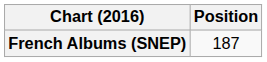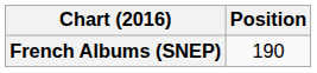 <table class="wikitable plainrowheaders" style="text-align:center">
 <tr>
 <th scope="col">Chart (2016)</th>
 <th scope="col">Position</th>
 </tr>
 <tr>
 <th scope="row">French Albums (SNEP)</th>
-<td>187</td>
+<td>190</td>
 </tr>
 </table>
